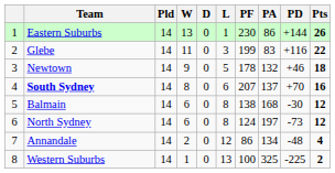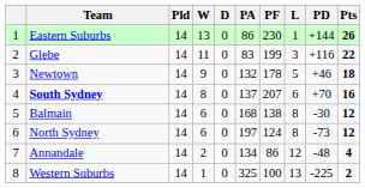 <table class="wikitable" style="text-align:center;">
 <tr>
 <th width="20"></th>
 <th width="175">Team</th>
 <th width="20">Pld</th>
 <th width="20">W</th>
 <th width="20">D</th>
+<th width="20">PA</th>
+<th width="20">PF</th>
 <th width="20">L</th>
-<th width="20">PF</th>
-<th width="20">PA</th>
 <th width="20">PD</th>
 <th width="20">Pts</th>
 </tr>
 <tr style="background: #ccffcc;">
 <td>1</td>
 <td style="text-align:left;"> <a href='#'>Eastern Suburbs</a></td>
 <td>14</td>
 <td>13</td>
 <td>0</td>
+<td>86</td>
+<td>230</td>
 <td>1</td>
-<td>230</td>
-<td>86</td>
 <td>+144</td>
 <td><strong>26</strong></td>
 </tr>
 <tr>
 <td>2</td>
 <td style="text-align:left;"> <a href='#'>Glebe</a></td>
 <td>14</td>
 <td>11</td>
 <td>0</td>
+<td>83</td>
+<td>199</td>
 <td>3</td>
-<td>199</td>
-<td>83</td>
 <td>+116</td>
 <td><strong>22</strong></td>
 </tr>
 <tr>
 <td>3</td>
 <td style="text-align:left;"> <a href='#'>Newtown</a></td>
 <td>14</td>
 <td>9</td>
 <td>0</td>
+<td>132</td>
+<td>178</td>
 <td>5</td>
-<td>178</td>
-<td>132</td>
 <td>+46</td>
 <td><strong>18</strong></td>
 </tr>
 <tr>
 <td>4</td>
 <td style="text-align:left;"> <a href='#'><strong>South Sydney</strong></a></td>
 <td>14</td>
 <td>8</td>
 <td>0</td>
+<td>137</td>
+<td>207</td>
 <td>6</td>
-<td>207</td>
-<td>137</td>
 <td>+70</td>
 <td><strong>16</strong></td>
 </tr>
 <tr>
 <td>5</td>
 <td style="text-align:left;"> <a href='#'>Balmain</a></td>
 <td>14</td>
 <td>6</td>
 <td>0</td>
+<td>168</td>
+<td>138</td>
 <td>8</td>
-<td>138</td>
-<td>168</td>
 <td>-30</td>
 <td><strong>12</strong></td>
 </tr>
 <tr>
 <td>6</td>
 <td style="text-align:left;"> <a href='#'>North Sydney</a></td>
 <td>14</td>
 <td>6</td>
 <td>0</td>
+<td>197</td>
+<td>124</td>
 <td>8</td>
-<td>124</td>
-<td>197</td>
 <td>-73</td>
 <td><strong>12</strong></td>
 </tr>
 <tr>
 <td>7</td>
 <td style="text-align:left;"> <a href='#'>Annandale</a></td>
 <td>14</td>
 <td>2</td>
 <td>0</td>
+<td>134</td>
+<td>86</td>
 <td>12</td>
-<td>86</td>
-<td>134</td>
 <td>-48</td>
 <td><strong>4</strong></td>
 </tr>
 <tr>
 <td>8</td>
 <td style="text-align:left;"> <a href='#'>Western Suburbs</a></td>
 <td>14</td>
 <td>1</td>
 <td>0</td>
+<td>325</td>
+<td>100</td>
 <td>13</td>
-<td>100</td>
-<td>325</td>
 <td>-225</td>
 <td><strong>2</strong></td>
 </tr>
 </table>
